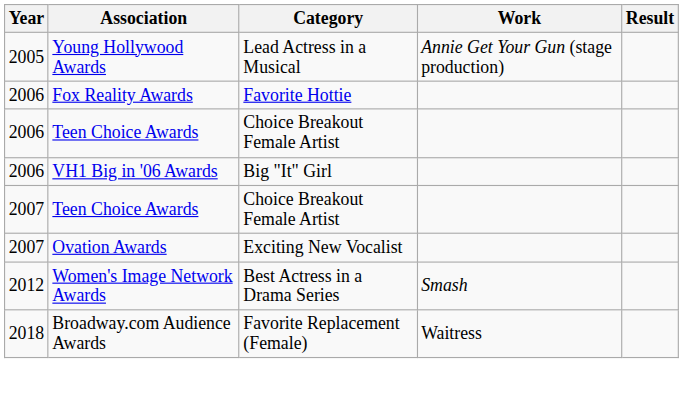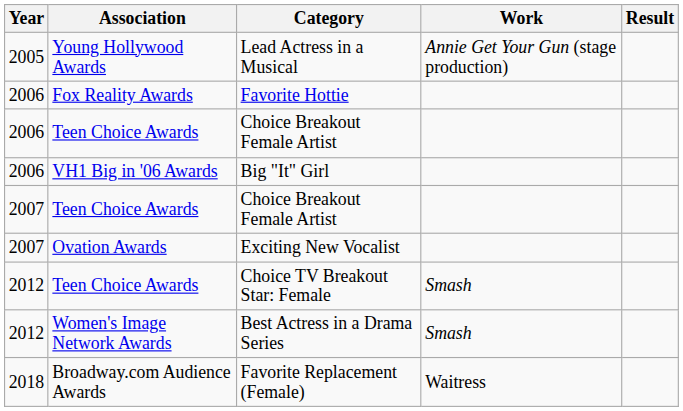 <table class="wikitable sortable plainrowheaders">
 <tr>
 <th>Year</th>
 <th>Association</th>
 <th>Category</th>
 <th>Work</th>
 <th>Result</th>
 </tr>
 <tr>
 <td>2005</td>
 <td><a href='#'>Young Hollywood Awards</a></td>
 <td>Lead Actress in a Musical</td>
 <td><em>Annie Get Your Gun</em> (stage production)</td>
 <td></td>
 </tr>
 <tr>
 <td>2006</td>
 <td><a href='#'>Fox Reality Awards</a></td>
 <td><a href='#'>Favorite Hottie</a></td>
 <td></td>
 <td></td>
 </tr>
 <tr>
 <td>2006</td>
 <td><a href='#'>Teen Choice Awards</a></td>
 <td>Choice Breakout Female Artist</td>
 <td></td>
 <td></td>
 </tr>
 <tr>
 <td>2006</td>
 <td><a href='#'>VH1 Big in '06 Awards</a></td>
 <td>Big "It" Girl</td>
 <td></td>
 <td></td>
 </tr>
 <tr>
 <td>2007</td>
 <td><a href='#'>Teen Choice Awards</a></td>
 <td>Choice Breakout Female Artist</td>
 <td></td>
 <td></td>
 </tr>
 <tr>
 <td>2007</td>
 <td><a href='#'>Ovation Awards</a></td>
 <td>Exciting New Vocalist</td>
 <td></td>
 <td></td>
 </tr>
 <tr>
 <td>2012</td>
+<td><a href='#'>Teen Choice Awards</a></td>
+<td>Choice TV Breakout Star: Female</td>
+<td><em>Smash</em></td>
+<td></td>
+</tr>
+<tr>
+<td>2012</td>
 <td><a href='#'>Women's Image Network Awards</a></td>
 <td>Best Actress in a Drama Series</td>
 <td><em>Smash</em></td>
 <td></td>
 </tr>
 <tr>
 <td>2018</td>
 <td>Broadway.com Audience Awards</td>
 <td>Favorite Replacement (Female)</td>
 <td>Waitress</td>
 <td></td>
 </tr>
 </table>
